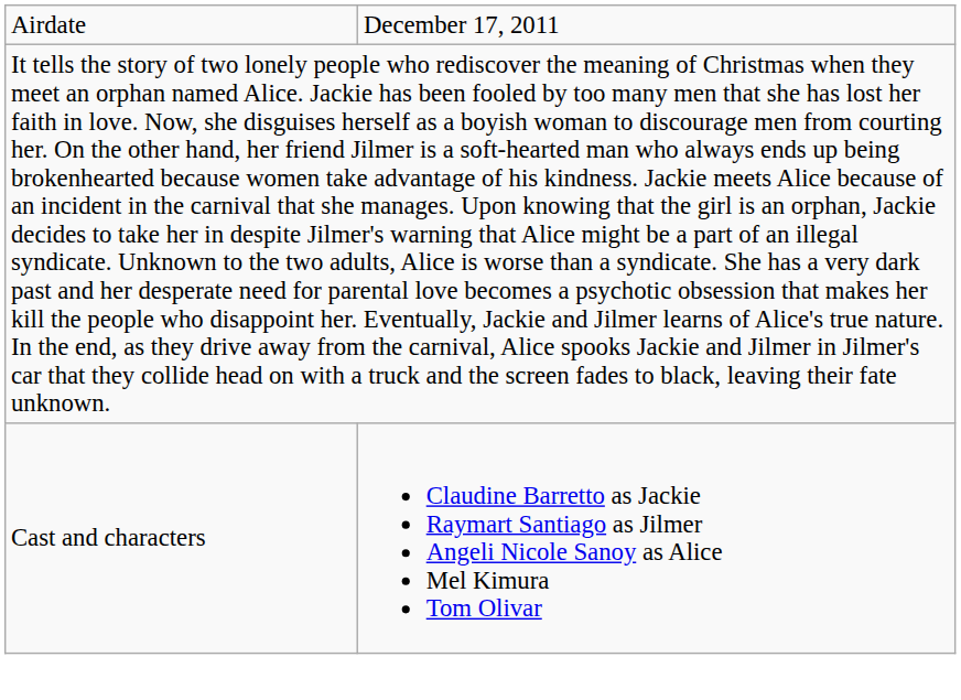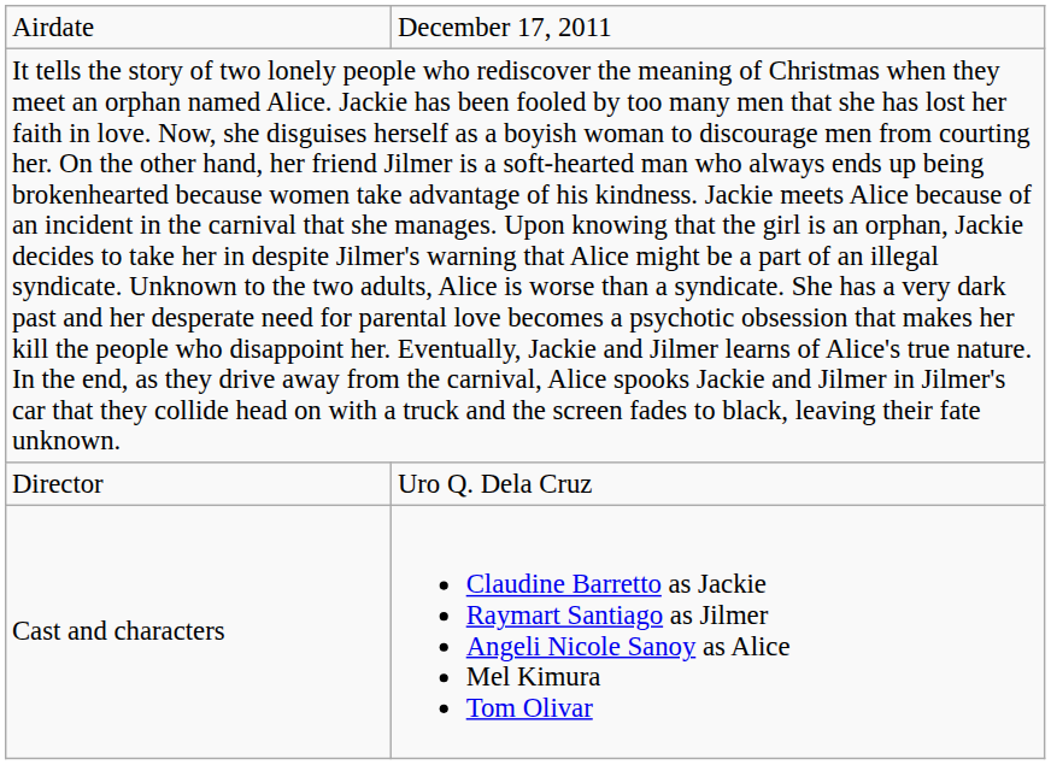 <table class="wikitable">
 <tr>
 <td>Airdate</td>
 <td>December 17, 2011</td>
 </tr>
 <tr>
 <td colspan=2>It tells the story of two lonely people who rediscover the meaning of Christmas when they meet an orphan named Alice. Jackie has been fooled by too many men that she has lost her faith in love. Now, she disguises herself as a boyish woman to discourage men from courting her. On the other hand, her friend Jilmer is a soft-hearted man who always ends up being brokenhearted because women take advantage of his kindness. Jackie meets Alice because of an incident in the carnival that she manages. Upon knowing that the girl is an orphan, Jackie decides to take her in despite Jilmer's warning that Alice might be a part of an illegal syndicate. Unknown to the two adults, Alice is worse than a syndicate. She has a very dark past and her desperate need for parental love becomes a psychotic obsession that makes her kill the people who disappoint her. Eventually, Jackie and Jilmer learns of Alice's true nature. In the end, as they drive away from the carnival, Alice spooks Jackie and Jilmer in Jilmer's car that they collide head on with a truck and the screen fades to black, leaving their fate unknown.</td>
 </tr>
 <tr>
+<td>Director</td>
+<td>Uro Q. Dela Cruz</td>
+</tr>
+<tr>
 <td>Cast and characters</td>
 <td><br><ul><li><a href='#'>Claudine Barretto</a> as Jackie</li><li><a href='#'>Raymart Santiago</a> as Jilmer</li><li><a href='#'>Angeli Nicole Sanoy</a> as Alice</li><li>Mel Kimura</li><li><a href='#'>Tom Olivar</a></li></ul></td>
 </tr>
 </table>
